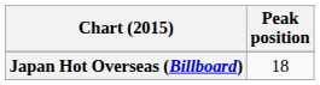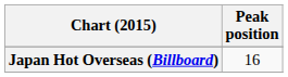 <table class="wikitable sortable plainrowheaders" style="text-align:center;">
 <tr>
 <th scope="col">Chart (2015)</th>
 <th scope="col">Peak<br>position</th>
 </tr>
 <tr>
 </tr>
 <tr>
 </tr>
 <tr>
 </tr>
 <tr>
 <th scope="row">Japan Hot Overseas (<em><a href='#'>Billboard</a></em>)</th>
-<td style="text-align:center">18</td>
+<td style="text-align:center">16</td>
 </tr>
 <tr>
 </tr>
 <tr>
 </tr>
 <tr>
 </tr>
 <tr>
 </tr>
 <tr>
 </tr>
 </table>
